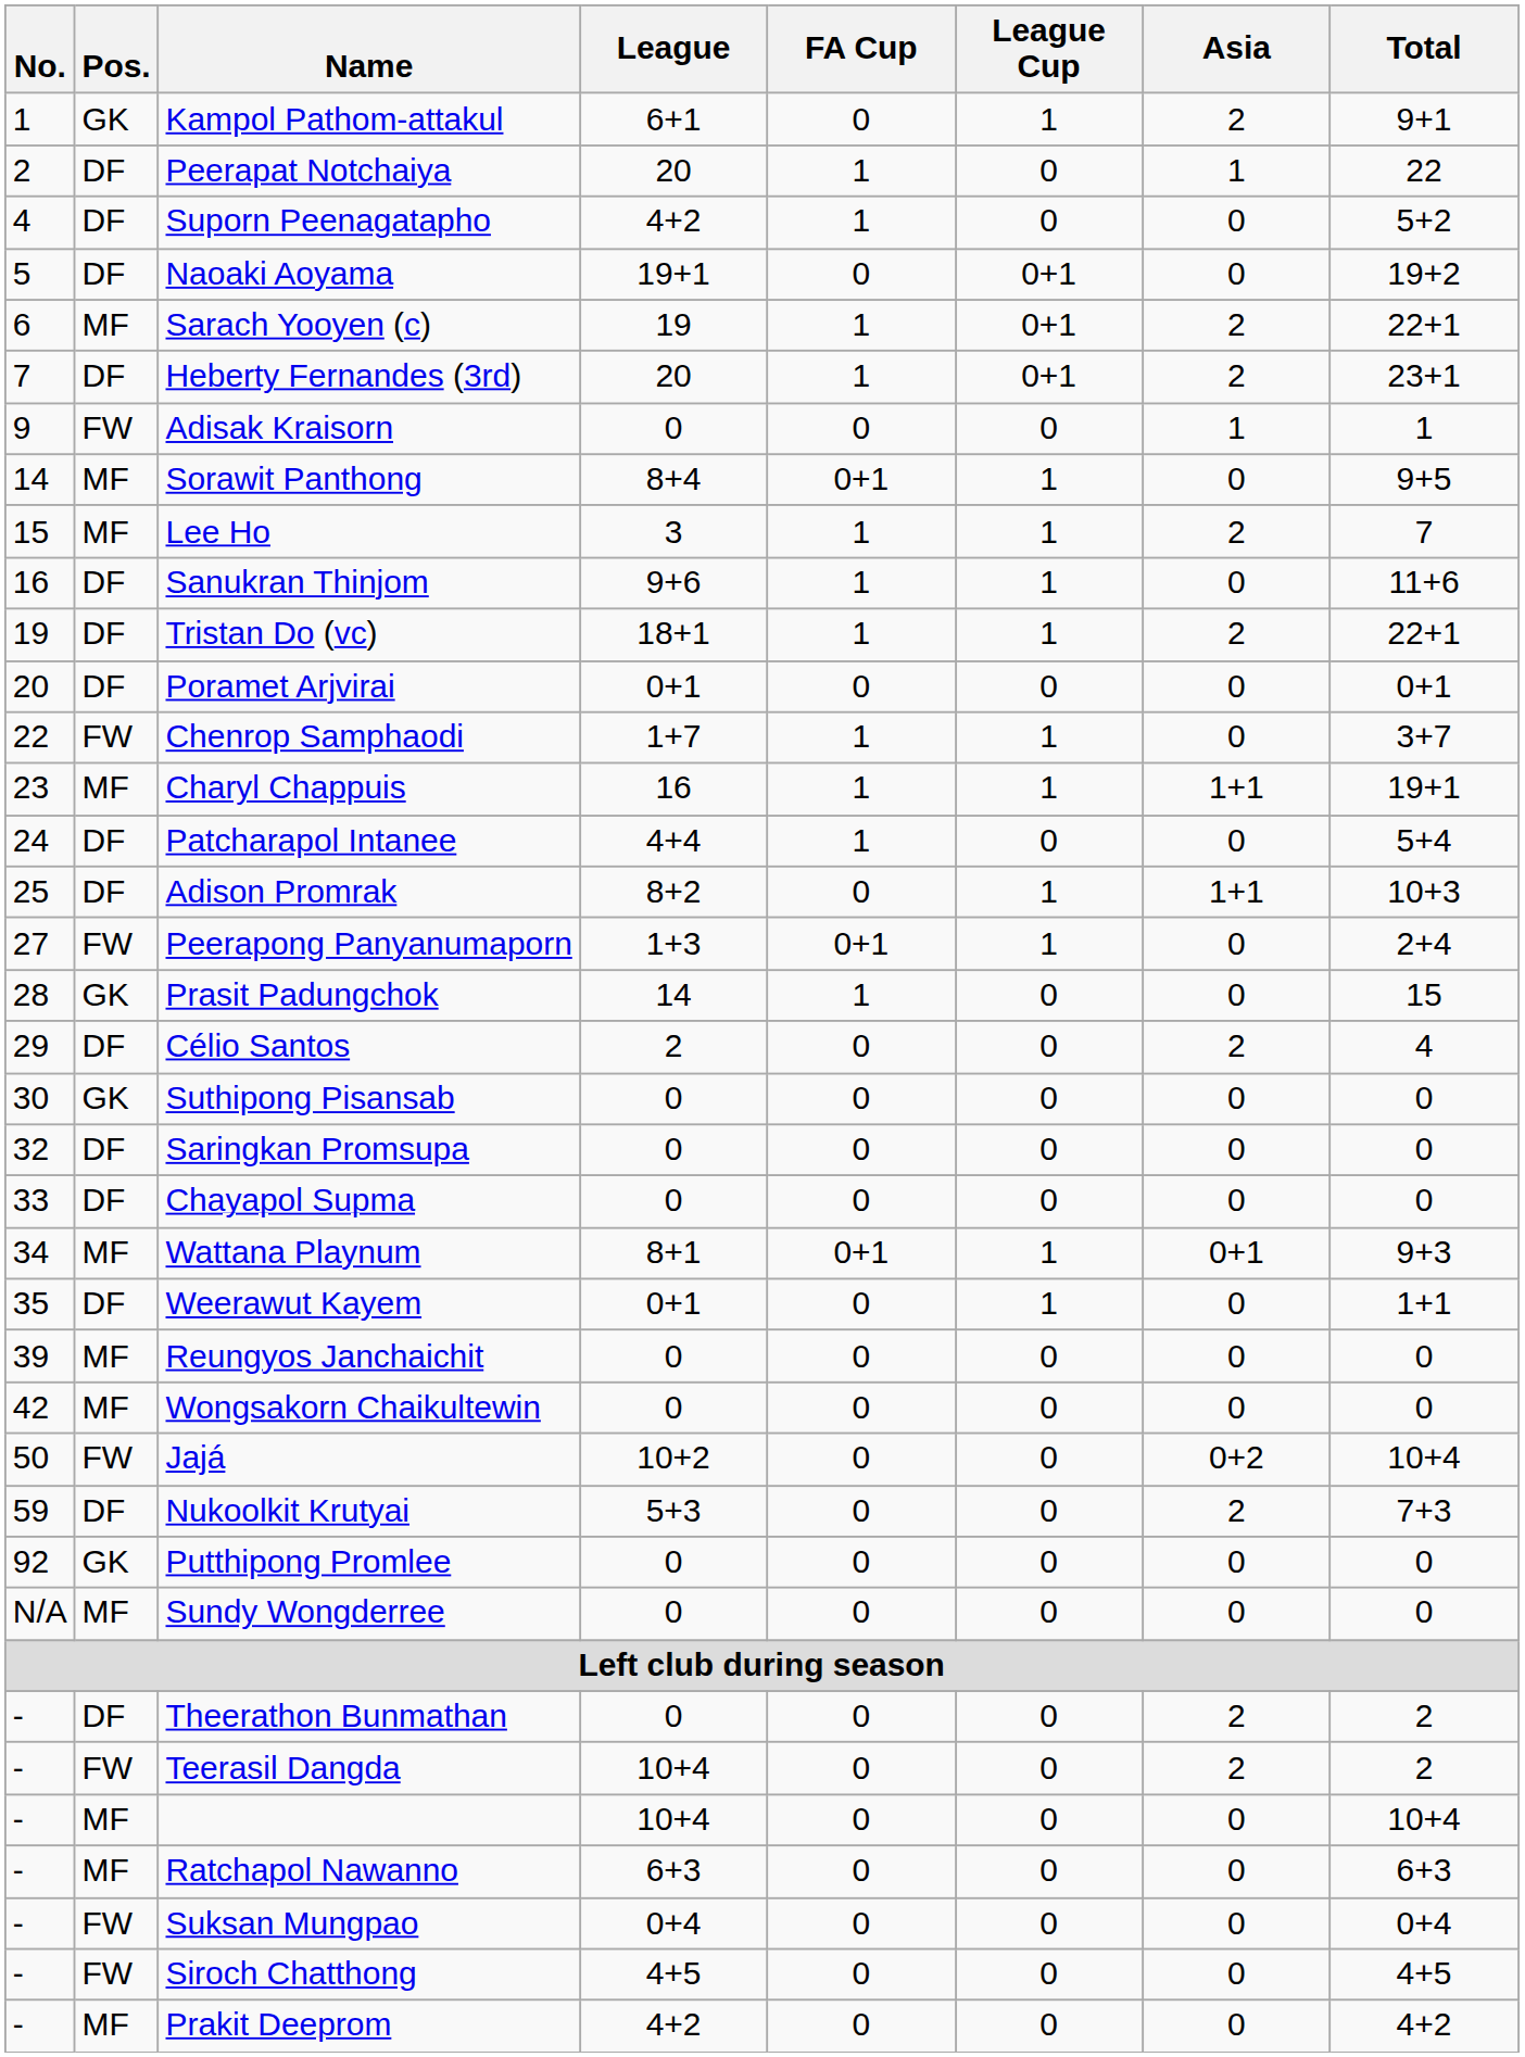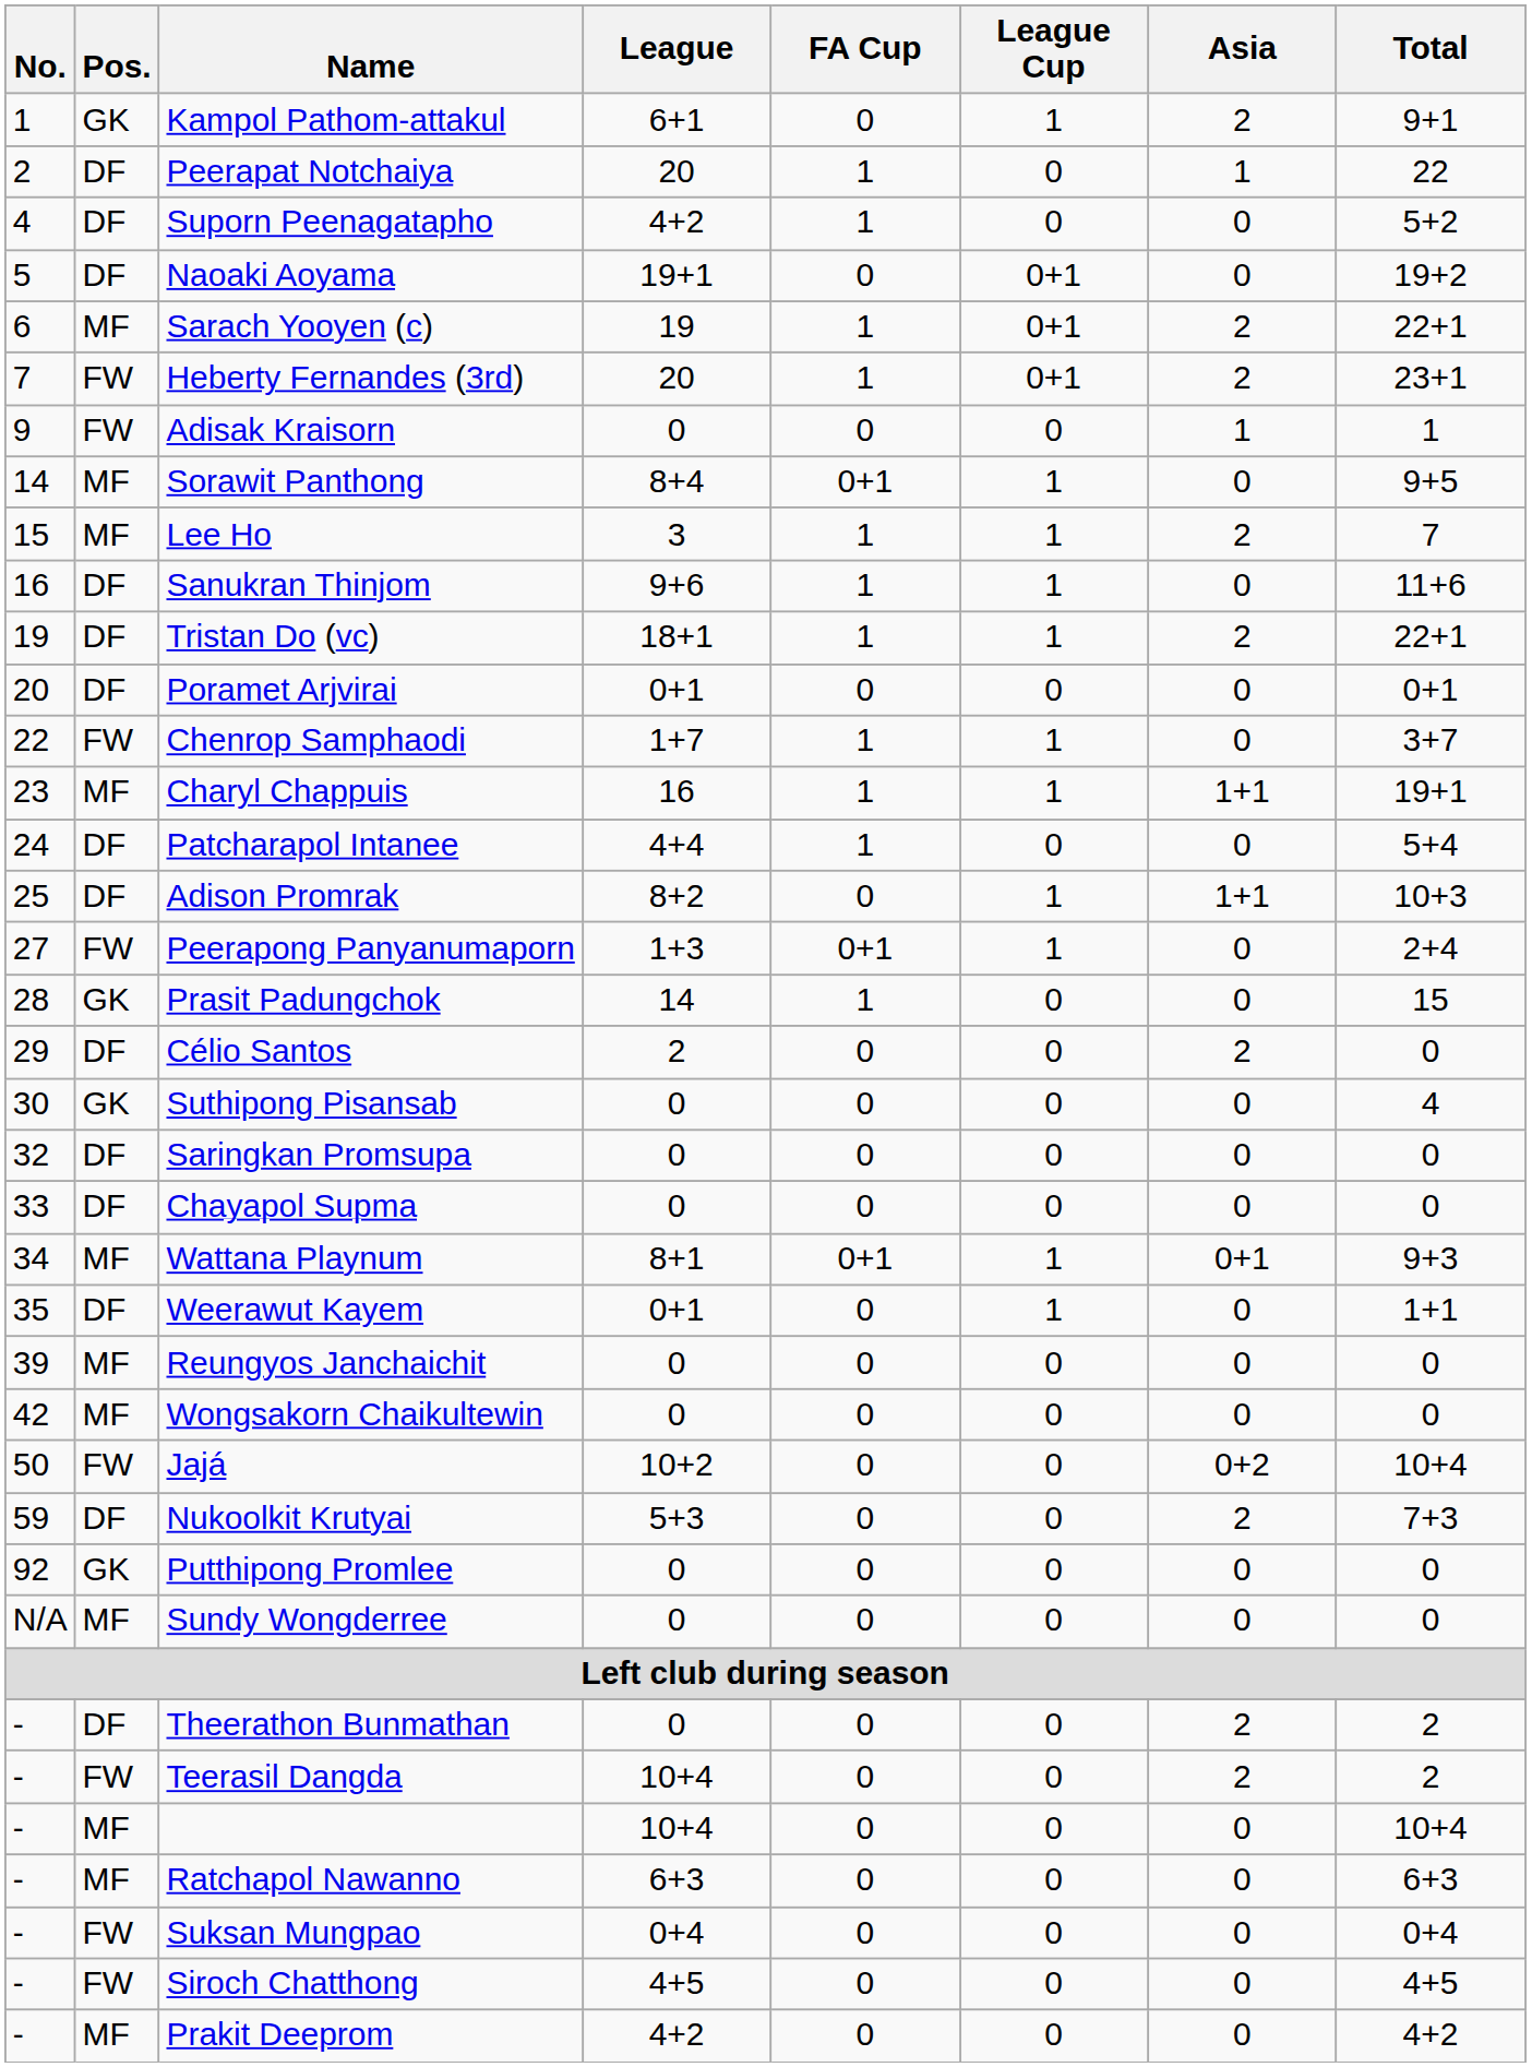 <table class="wikitable" style="text-align:center">
 <tr>
 <th rowspan="1" valign="bottom">No.</th>
 <th rowspan="1" valign="bottom">Pos.</th>
 <th rowspan="1" valign="bottom">Name</th>
 <th rowspan="1" width="85">League</th>
 <th rowspan="1" width="85">FA Cup</th>
 <th rowspan="1" width="85">League Cup</th>
 <th rowspan="1" width="85">Asia</th>
 <th rowspan="1" width="85">Total</th>
 </tr>
 <tr>
 <td align="left">1</td>
 <td align="left">GK</td>
 <td align="left"> <a href='#'>Kampol Pathom-attakul</a></td>
 <td>6+1</td>
 <td>0</td>
 <td>1</td>
 <td>2</td>
 <td>9+1</td>
 </tr>
 <tr>
 <td align="left">2</td>
 <td align="left">DF</td>
 <td align="left"> <a href='#'>Peerapat Notchaiya</a></td>
 <td>20</td>
 <td>1</td>
 <td>0</td>
 <td>1</td>
 <td>22</td>
 </tr>
 <tr>
 <td align="left">4</td>
 <td align="left">DF</td>
 <td align="left"> <a href='#'>Suporn Peenagatapho</a></td>
 <td>4+2</td>
 <td>1</td>
 <td>0</td>
 <td>0</td>
 <td>5+2</td>
 </tr>
 <tr>
 <td align="left">5</td>
 <td align="left">DF</td>
 <td align="left"> <a href='#'>Naoaki Aoyama</a></td>
 <td>19+1</td>
 <td>0</td>
 <td>0+1</td>
 <td>0</td>
 <td>19+2</td>
 </tr>
 <tr>
 <td align="left">6</td>
 <td align="left">MF</td>
 <td align="left"> <a href='#'>Sarach Yooyen</a> (<a href='#'>c</a>)</td>
 <td>19</td>
 <td>1</td>
 <td>0+1</td>
 <td>2</td>
 <td>22+1</td>
 </tr>
 <tr>
 <td align="left">7</td>
-<td align="left">DF</td>
+<td align="left">FW</td>
 <td align="left"> <a href='#'>Heberty Fernandes</a> (<a href='#'>3rd</a>)</td>
 <td>20</td>
 <td>1</td>
 <td>0+1</td>
 <td>2</td>
 <td>23+1</td>
 </tr>
 <tr>
 <td align="left">9</td>
 <td align="left">FW</td>
 <td align="left"> <a href='#'>Adisak Kraisorn</a></td>
 <td>0</td>
 <td>0</td>
 <td>0</td>
 <td>1</td>
 <td>1</td>
 </tr>
 <tr>
 <td align="left">14</td>
 <td align="left">MF</td>
 <td align="left"> <a href='#'>Sorawit Panthong</a></td>
 <td>8+4</td>
 <td>0+1</td>
 <td>1</td>
 <td>0</td>
 <td>9+5</td>
 </tr>
 <tr>
 <td align="left">15</td>
 <td align="left">MF</td>
 <td align="left"> <a href='#'>Lee Ho</a></td>
 <td>3</td>
 <td>1</td>
 <td>1</td>
 <td>2</td>
 <td>7</td>
 </tr>
 <tr>
 <td align="left">16</td>
 <td align="left">DF</td>
 <td align="left"> <a href='#'>Sanukran Thinjom</a></td>
 <td>9+6</td>
 <td>1</td>
 <td>1</td>
 <td>0</td>
 <td>11+6</td>
 </tr>
 <tr>
 <td align="left">19</td>
 <td align="left">DF</td>
 <td align="left"> <a href='#'>Tristan Do</a> (<a href='#'>vc</a>)</td>
 <td>18+1</td>
 <td>1</td>
 <td>1</td>
 <td>2</td>
 <td>22+1</td>
 </tr>
 <tr>
 <td align="left">20</td>
 <td align="left">DF</td>
 <td align="left"> <a href='#'>Poramet Arjvirai</a></td>
 <td>0+1</td>
 <td>0</td>
 <td>0</td>
 <td>0</td>
 <td>0+1</td>
 </tr>
 <tr>
 <td align="left">22</td>
 <td align="left">FW</td>
 <td align="left"> <a href='#'>Chenrop Samphaodi</a></td>
 <td>1+7</td>
 <td>1</td>
 <td>1</td>
 <td>0</td>
 <td>3+7</td>
 </tr>
 <tr>
 <td align="left">23</td>
 <td align="left">MF</td>
 <td align="left"> <a href='#'>Charyl Chappuis</a></td>
 <td>16</td>
 <td>1</td>
 <td>1</td>
 <td>1+1</td>
 <td>19+1</td>
 </tr>
 <tr>
 <td align="left">24</td>
 <td align="left">DF</td>
 <td align="left"> <a href='#'>Patcharapol Intanee</a></td>
 <td>4+4</td>
 <td>1</td>
 <td>0</td>
 <td>0</td>
 <td>5+4</td>
 </tr>
 <tr>
 <td align="left">25</td>
 <td align="left">DF</td>
 <td align="left"> <a href='#'>Adison Promrak</a></td>
 <td>8+2</td>
 <td>0</td>
 <td>1</td>
 <td>1+1</td>
 <td>10+3</td>
 </tr>
 <tr>
 <td align="left">27</td>
 <td align="left">FW</td>
 <td align="left"> <a href='#'>Peerapong Panyanumaporn</a></td>
 <td>1+3</td>
 <td>0+1</td>
 <td>1</td>
 <td>0</td>
 <td>2+4</td>
 </tr>
 <tr>
 <td align="left">28</td>
 <td align="left">GK</td>
 <td align="left"> <a href='#'>Prasit Padungchok</a></td>
 <td>14</td>
 <td>1</td>
 <td>0</td>
 <td>0</td>
 <td>15</td>
 </tr>
 <tr>
 <td align="left">29</td>
 <td align="left">DF</td>
 <td align="left"> <a href='#'>Célio Santos</a></td>
 <td>2</td>
 <td>0</td>
 <td>0</td>
 <td>2</td>
-<td>4</td>
+<td>0</td>
 </tr>
 <tr>
 <td align="left">30</td>
 <td align="left">GK</td>
 <td align="left"> <a href='#'>Suthipong Pisansab</a></td>
 <td>0</td>
 <td>0</td>
 <td>0</td>
 <td>0</td>
-<td>0</td>
+<td>4</td>
 </tr>
 <tr>
 <td align="left">32</td>
 <td align="left">DF</td>
 <td align="left"> <a href='#'>Saringkan Promsupa</a></td>
 <td>0</td>
 <td>0</td>
 <td>0</td>
 <td>0</td>
 <td>0</td>
 </tr>
 <tr>
 <td align="left">33</td>
 <td align="left">DF</td>
 <td align="left"> <a href='#'>Chayapol Supma</a></td>
 <td>0</td>
 <td>0</td>
 <td>0</td>
 <td>0</td>
 <td>0</td>
 </tr>
 <tr>
 <td align="left">34</td>
 <td align="left">MF</td>
 <td align="left"> <a href='#'>Wattana Playnum</a></td>
 <td>8+1</td>
 <td>0+1</td>
 <td>1</td>
 <td>0+1</td>
 <td>9+3</td>
 </tr>
 <tr>
 <td align="left">35</td>
 <td align="left">DF</td>
 <td align="left"> <a href='#'>Weerawut Kayem</a></td>
 <td>0+1</td>
 <td>0</td>
 <td>1</td>
 <td>0</td>
 <td>1+1</td>
 </tr>
 <tr>
 <td align="left">39</td>
 <td align="left">MF</td>
 <td align="left"> <a href='#'>Reungyos Janchaichit</a></td>
 <td>0</td>
 <td>0</td>
 <td>0</td>
 <td>0</td>
 <td>0</td>
 </tr>
 <tr>
 <td align="left">42</td>
 <td align="left">MF</td>
 <td align="left"> <a href='#'>Wongsakorn Chaikultewin</a></td>
 <td>0</td>
 <td>0</td>
 <td>0</td>
 <td>0</td>
 <td>0</td>
 </tr>
 <tr>
 <td align="left">50</td>
 <td align="left">FW</td>
 <td align="left"> <a href='#'>Jajá</a></td>
 <td>10+2</td>
 <td>0</td>
 <td>0</td>
 <td>0+2</td>
 <td>10+4</td>
 </tr>
 <tr>
 <td align="left">59</td>
 <td align="left">DF</td>
 <td align="left"> <a href='#'>Nukoolkit Krutyai</a></td>
 <td>5+3</td>
 <td>0</td>
 <td>0</td>
 <td>2</td>
 <td>7+3</td>
 </tr>
 <tr>
 <td align="left">92</td>
 <td align="left">GK</td>
 <td align="left"> <a href='#'>Putthipong Promlee</a></td>
 <td>0</td>
 <td>0</td>
 <td>0</td>
 <td>0</td>
 <td>0</td>
 </tr>
 <tr>
 <td align="left">N/A</td>
 <td align="left">MF</td>
 <td align="left"> <a href='#'>Sundy Wongderree</a></td>
 <td>0</td>
 <td>0</td>
 <td>0</td>
 <td>0</td>
 <td>0</td>
 </tr>
 <tr>
 <th colspan="15" style="background:#dcdcdc; text-align:center;">Left club during season</th>
 </tr>
 <tr>
 <td align="left">-</td>
 <td align="left">DF</td>
 <td align="left"> <a href='#'>Theerathon Bunmathan</a></td>
 <td>0</td>
 <td>0</td>
 <td>0</td>
 <td>2</td>
 <td>2</td>
 </tr>
 <tr>
 <td align="left">-</td>
 <td align="left">FW</td>
 <td align="left"> <a href='#'>Teerasil Dangda</a></td>
 <td>10+4</td>
 <td>0</td>
 <td>0</td>
 <td>2</td>
 <td>2</td>
 </tr>
 <tr>
 <td align="left">-</td>
 <td align="left">MF</td>
 <td align="left"></td>
 <td>10+4</td>
 <td>0</td>
 <td>0</td>
 <td>0</td>
 <td>10+4</td>
 </tr>
 <tr>
 <td align="left">-</td>
 <td align="left">MF</td>
 <td align="left"> <a href='#'>Ratchapol Nawanno</a></td>
 <td>6+3</td>
 <td>0</td>
 <td>0</td>
 <td>0</td>
 <td>6+3</td>
 </tr>
 <tr>
 <td align="left">-</td>
 <td align="left">FW</td>
 <td align="left"> <a href='#'>Suksan Mungpao</a></td>
 <td>0+4</td>
 <td>0</td>
 <td>0</td>
 <td>0</td>
 <td>0+4</td>
 </tr>
 <tr>
 <td align="left">-</td>
 <td align="left">FW</td>
 <td align="left"> <a href='#'>Siroch Chatthong</a></td>
 <td>4+5</td>
 <td>0</td>
 <td>0</td>
 <td>0</td>
 <td>4+5</td>
 </tr>
 <tr>
 <td align="left">-</td>
 <td align="left">MF</td>
 <td align="left"> <a href='#'>Prakit Deeprom</a></td>
 <td>4+2</td>
 <td>0</td>
 <td>0</td>
 <td>0</td>
 <td>4+2</td>
 </tr>
 </table>
